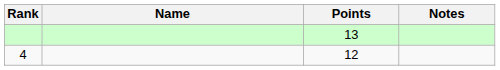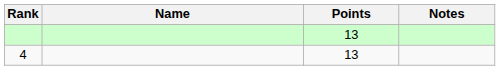 <table class="wikitable" style="text-align:center;">
 <tr>
 <th>Rank</th>
 <th style="width:20em;">Name</th>
 <th style="width:7em;">Points</th>
 <th style="width:7em;">Notes</th>
 </tr>
 <tr bgcolor=ccffcc>
 <td></td>
 <td align=left></td>
 <td>13</td>
 <td></td>
 </tr>
 <tr>
 <td>4</td>
 <td align=left></td>
-<td>12</td>
+<td>13</td>
 <td></td>
 </tr>
 </table>
